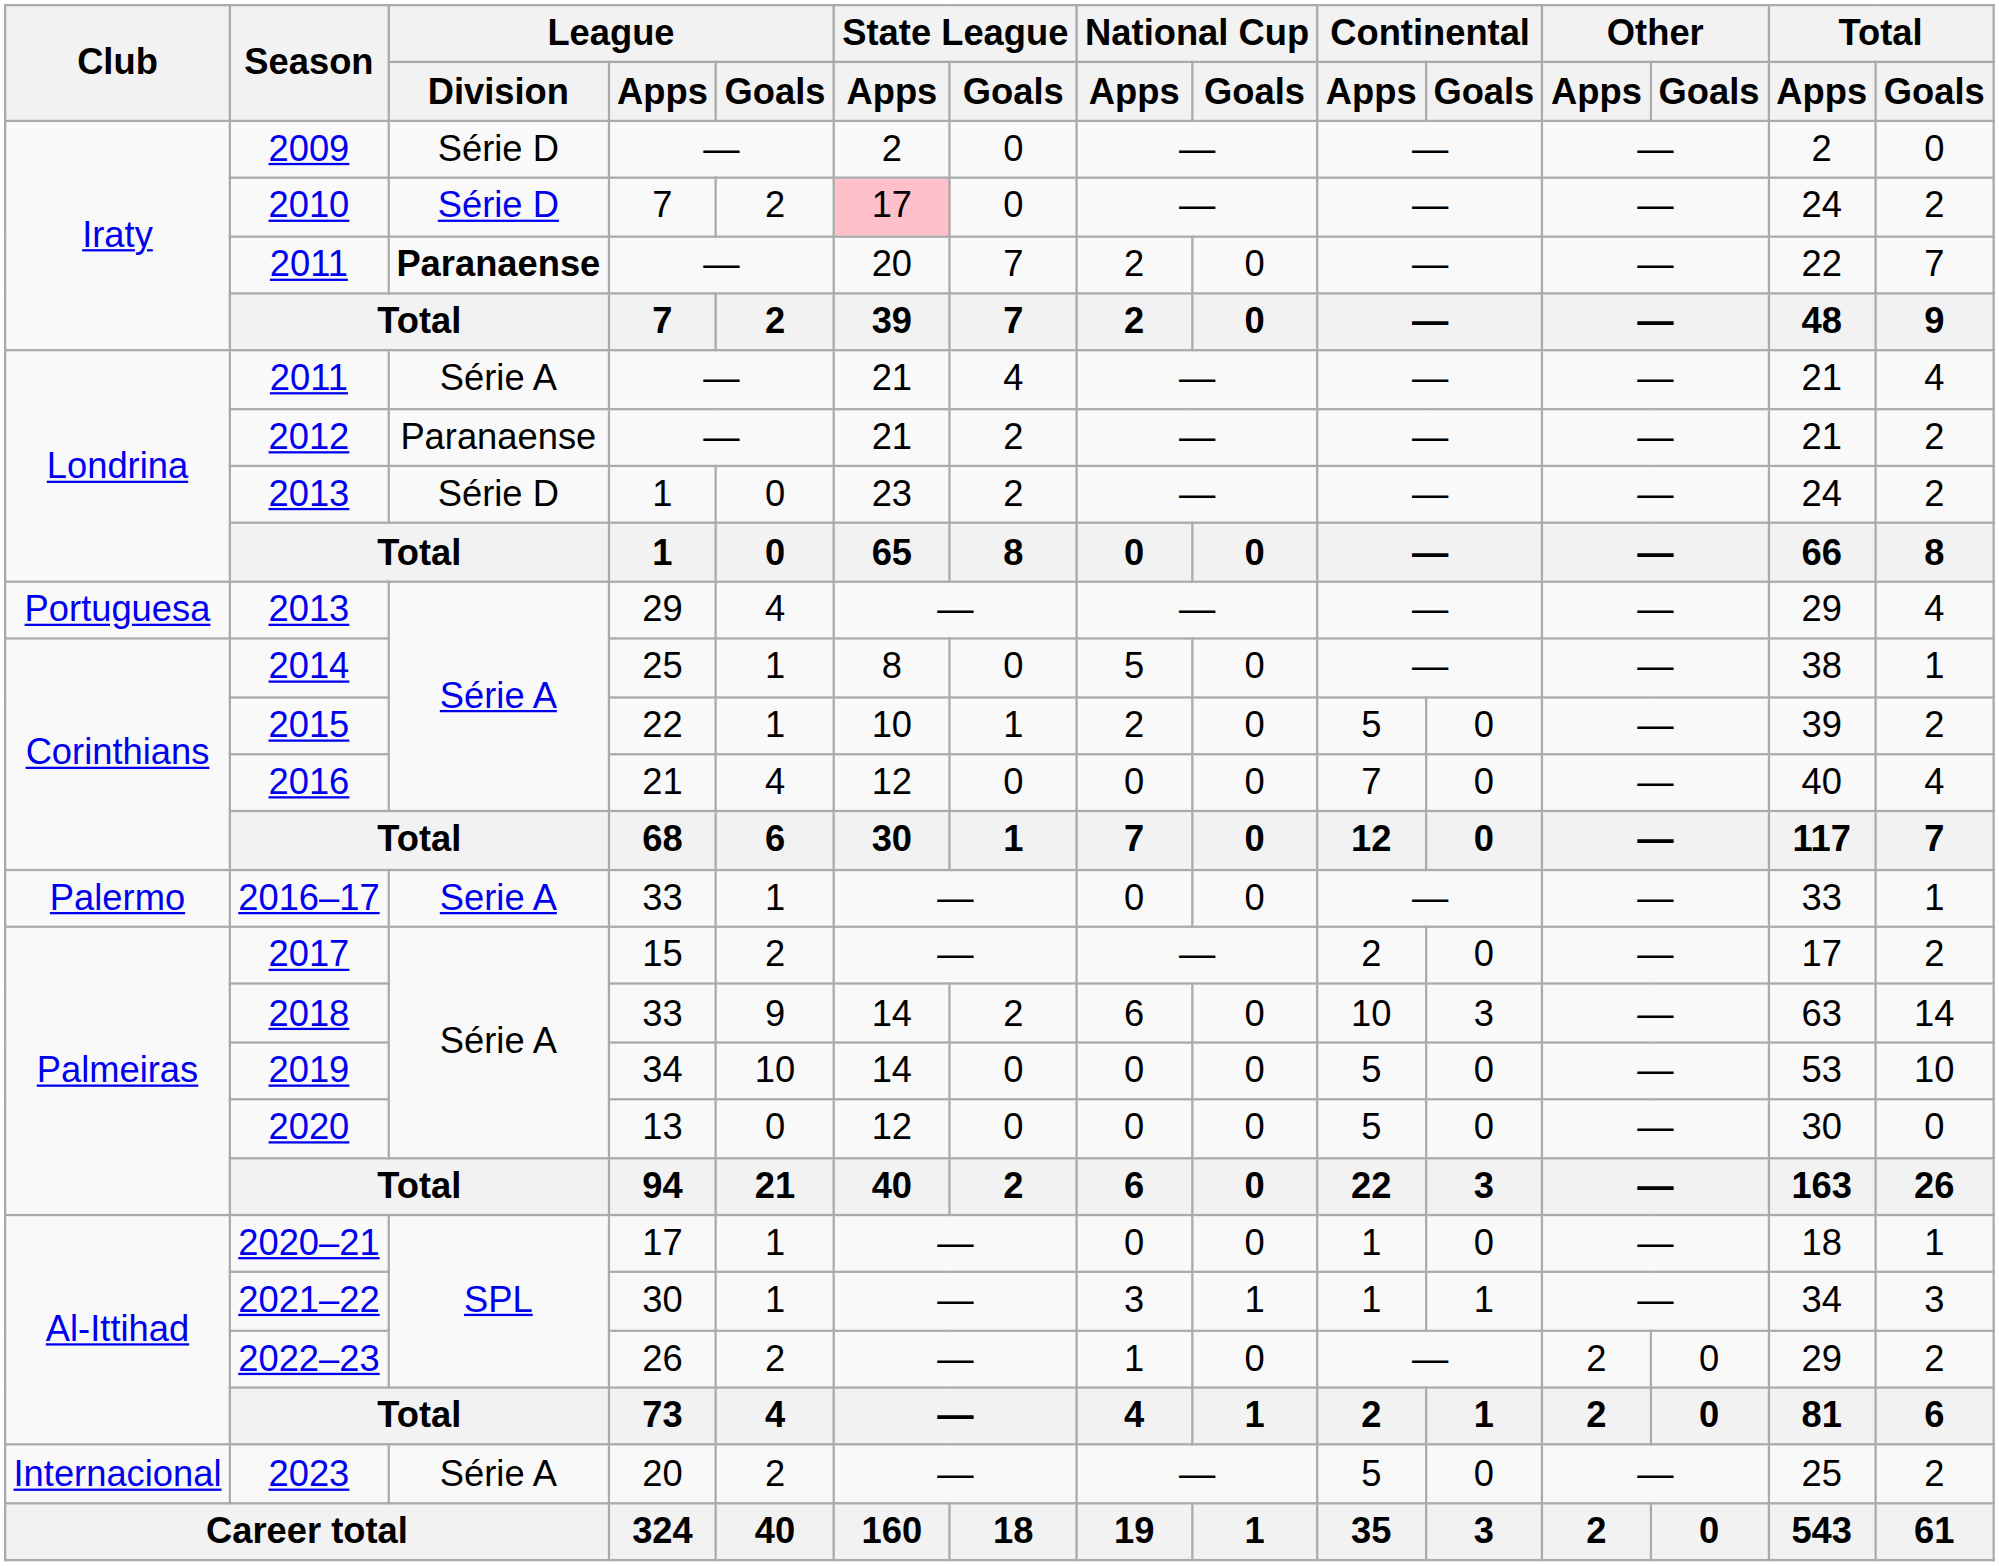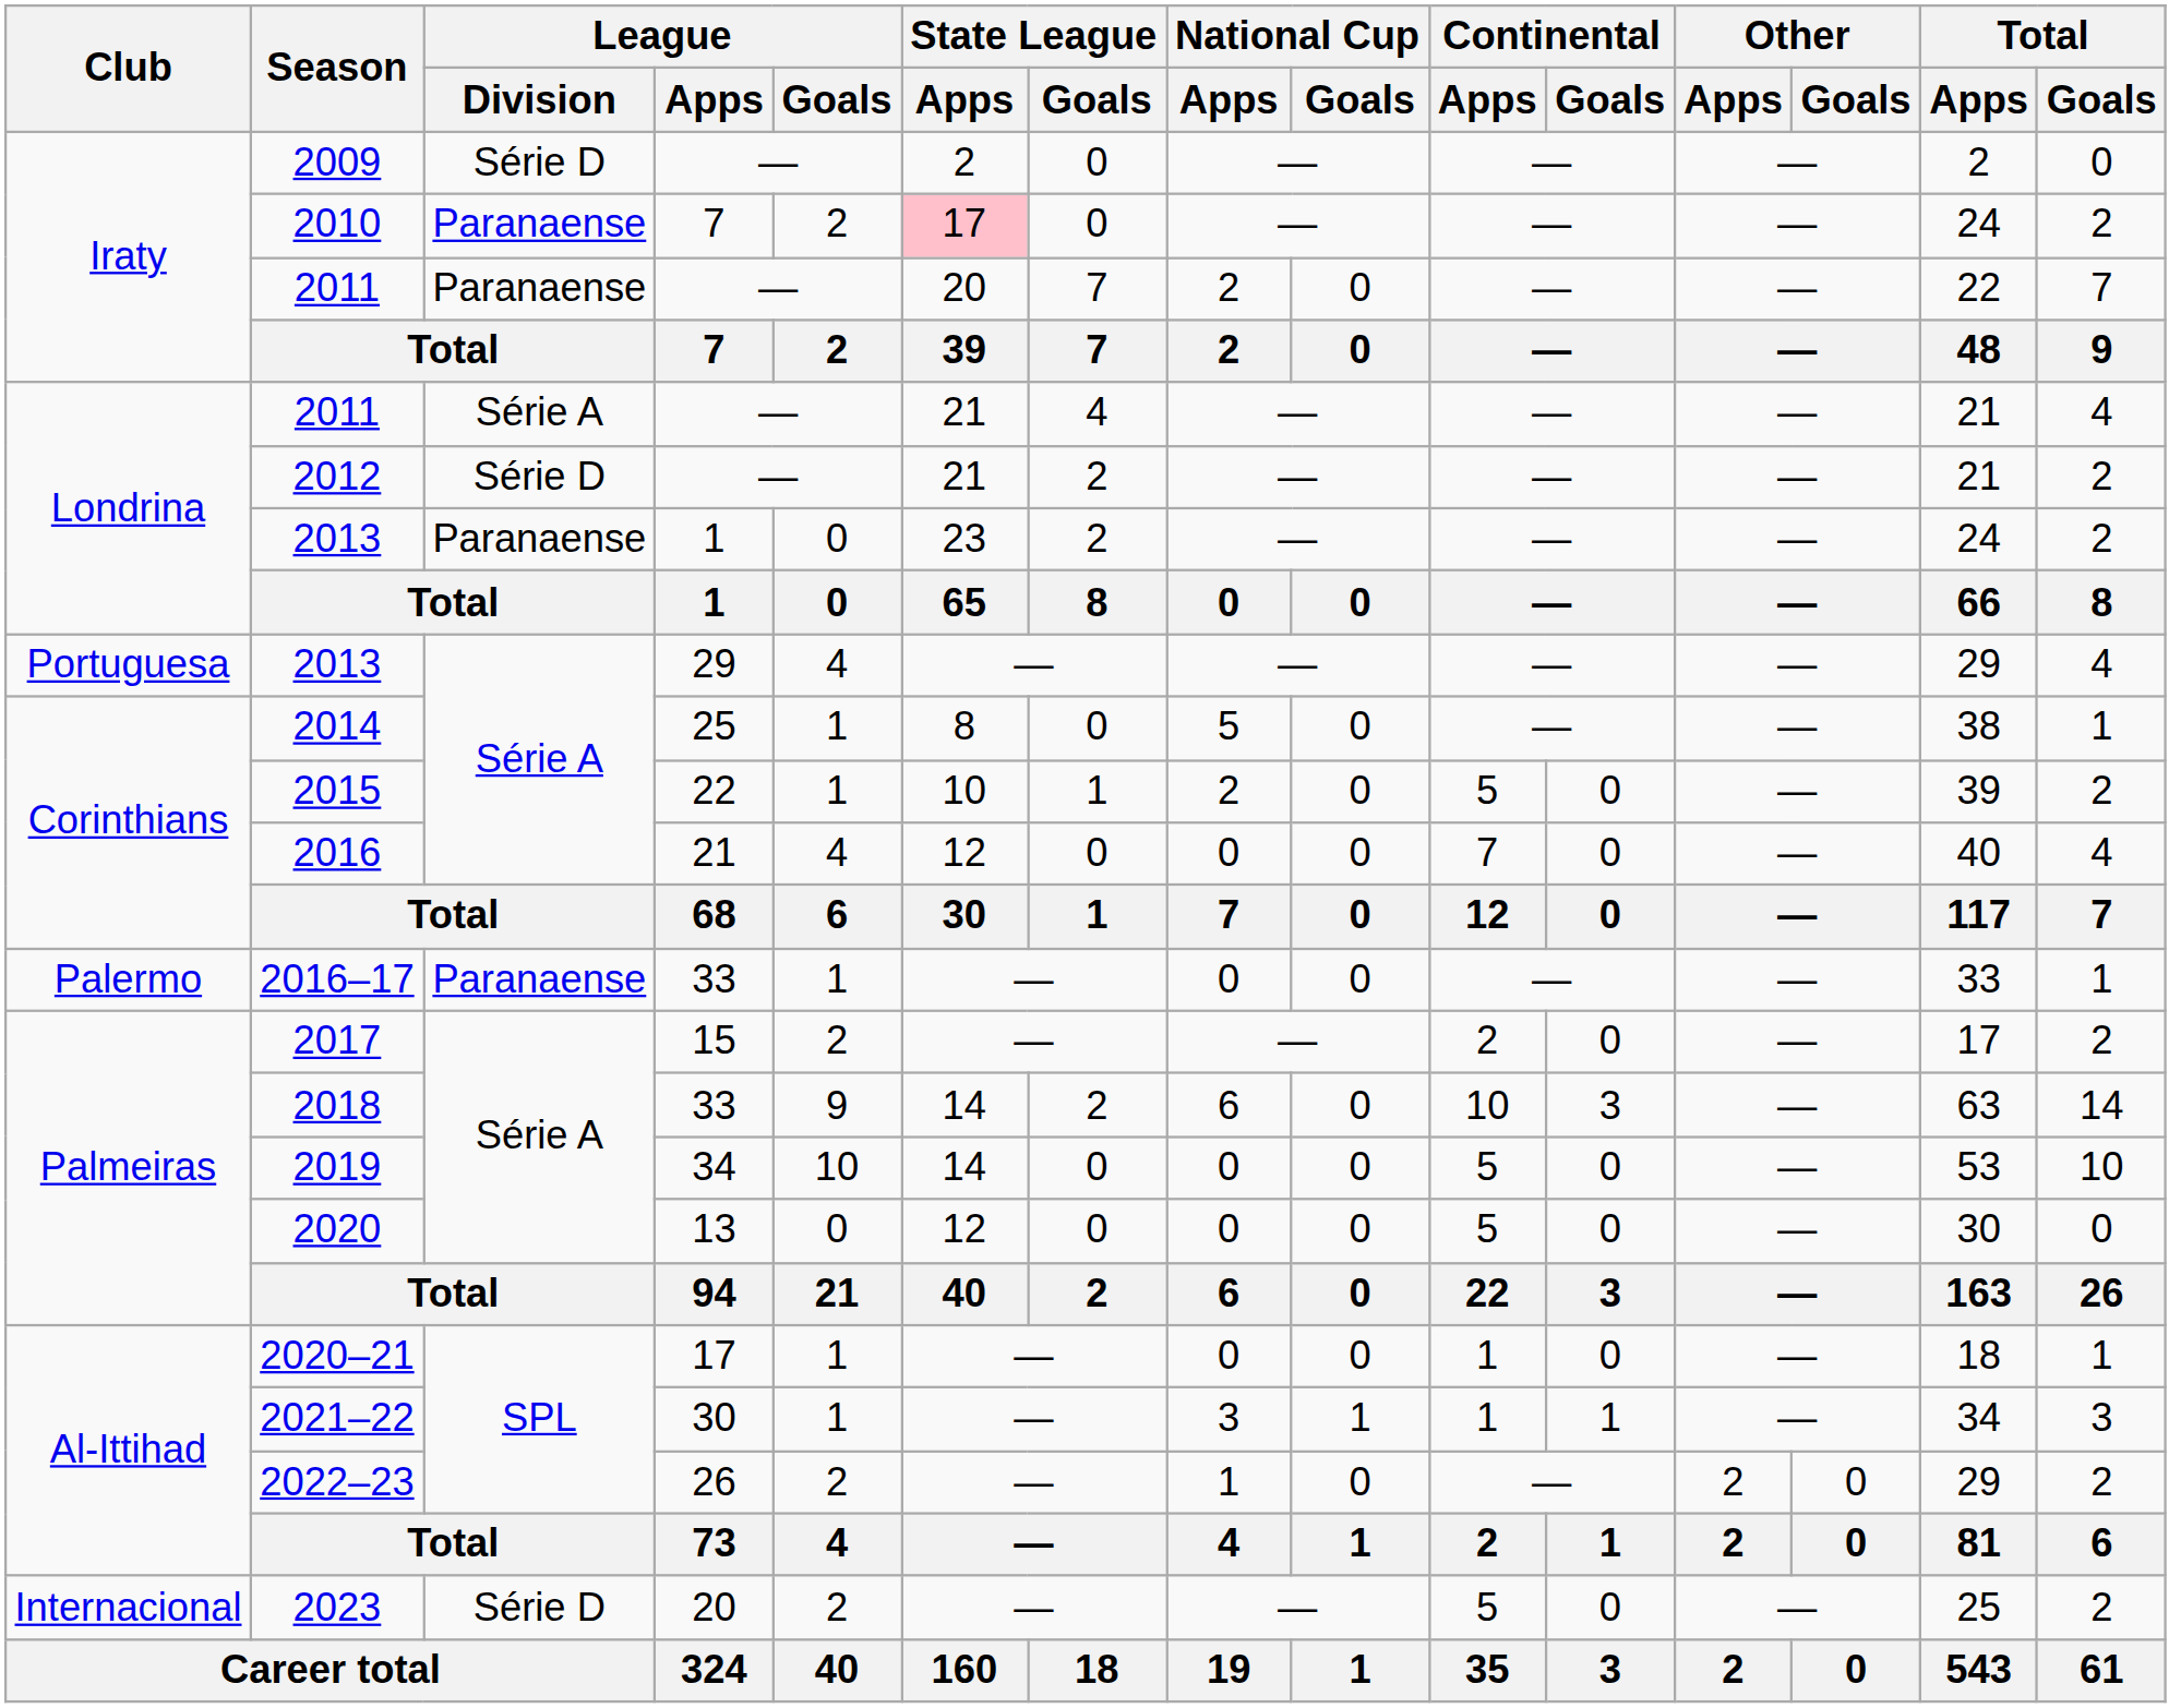 <table class="wikitable" style="text-align: center;">
 <tr>
 <th rowspan="2">Club</th>
 <th rowspan="2">Season</th>
 <th colspan="3">League</th>
 <th colspan="2">State League</th>
 <th colspan="2">National Cup</th>
 <th colspan="2">Continental</th>
 <th colspan="2">Other</th>
 <th colspan="2">Total</th>
 </tr>
 <tr>
 <th>Division</th>
 <th>Apps</th>
 <th>Goals</th>
 <th>Apps</th>
 <th>Goals</th>
 <th>Apps</th>
 <th>Goals</th>
 <th>Apps</th>
 <th>Goals</th>
 <th>Apps</th>
 <th>Goals</th>
 <th>Apps</th>
 <th>Goals</th>
 </tr>
 <tr>
 <td rowspan="4"><a href='#'>Iraty</a></td>
 <td><a href='#'>2009</a></td>
 <td>Série D</td>
 <td colspan="2">—</td>
 <td>2</td>
 <td>0</td>
 <td colspan="2">—</td>
 <td colspan="2">—</td>
 <td colspan="2">—</td>
 <td>2</td>
 <td>0</td>
 </tr>
 <tr>
 <td><a href='#'>2010</a></td>
-<td><a href='#'>Série D</a></td>
+<td><a href='#'>Paranaense</a></td>
 <td>7</td>
 <td>2</td>
 <td style="background: pink;">17</td>
 <td>0</td>
 <td colspan="2">—</td>
 <td colspan="2">—</td>
 <td colspan="2">—</td>
 <td>24</td>
 <td>2</td>
 </tr>
 <tr>
 <td><a href='#'>2011</a></td>
-<td><strong>Paranaense</strong></td>
+<td>Paranaense</td>
 <td colspan="2">—</td>
 <td>20</td>
 <td>7</td>
 <td>2</td>
 <td>0</td>
 <td colspan="2">—</td>
 <td colspan="2">—</td>
 <td>22</td>
 <td>7</td>
 </tr>
 <tr>
 <th colspan="2">Total</th>
 <th>7</th>
 <th>2</th>
 <th>39</th>
 <th>7</th>
 <th>2</th>
 <th>0</th>
 <th colspan="2">—</th>
 <th colspan="2">—</th>
 <th>48</th>
 <th>9</th>
 </tr>
 <tr>
 <td rowspan="4"><a href='#'>Londrina</a></td>
 <td><a href='#'>2011</a></td>
 <td>Série A</td>
 <td colspan="2">—</td>
 <td>21</td>
 <td>4</td>
 <td colspan="2">—</td>
 <td colspan="2">—</td>
 <td colspan="2">—</td>
 <td>21</td>
 <td>4</td>
 </tr>
 <tr>
 <td><a href='#'>2012</a></td>
-<td>Paranaense</td>
+<td>Série D</td>
 <td colspan="2">—</td>
 <td>21</td>
 <td>2</td>
 <td colspan="2">—</td>
 <td colspan="2">—</td>
 <td colspan="2">—</td>
 <td>21</td>
 <td>2</td>
 </tr>
 <tr>
 <td><a href='#'>2013</a></td>
-<td>Série D</td>
+<td>Paranaense</td>
 <td>1</td>
 <td>0</td>
 <td>23</td>
 <td>2</td>
 <td colspan="2">—</td>
 <td colspan="2">—</td>
 <td colspan="2">—</td>
 <td>24</td>
 <td>2</td>
 </tr>
 <tr>
 <th colspan="2">Total</th>
 <th>1</th>
 <th>0</th>
 <th>65</th>
 <th>8</th>
 <th>0</th>
 <th>0</th>
 <th colspan="2">—</th>
 <th colspan="2">—</th>
 <th>66</th>
 <th>8</th>
 </tr>
 <tr>
 <td><a href='#'>Portuguesa</a></td>
 <td><a href='#'>2013</a></td>
 <td rowspan="4"><a href='#'>Série A</a></td>
 <td>29</td>
 <td>4</td>
 <td colspan="2">—</td>
 <td colspan="2">—</td>
 <td colspan="2">—</td>
 <td colspan="2">—</td>
 <td>29</td>
 <td>4</td>
 </tr>
 <tr>
 <td rowspan="4"><a href='#'>Corinthians</a></td>
 <td><a href='#'>2014</a></td>
 <td>25</td>
 <td>1</td>
 <td>8</td>
 <td>0</td>
 <td>5</td>
 <td>0</td>
 <td colspan="2">—</td>
 <td colspan="2">—</td>
 <td>38</td>
 <td>1</td>
 </tr>
 <tr>
 <td><a href='#'>2015</a></td>
 <td>22</td>
 <td>1</td>
 <td>10</td>
 <td>1</td>
 <td>2</td>
 <td>0</td>
 <td>5</td>
 <td>0</td>
 <td colspan="2">—</td>
 <td>39</td>
 <td>2</td>
 </tr>
 <tr>
 <td><a href='#'>2016</a></td>
 <td>21</td>
 <td>4</td>
 <td>12</td>
 <td>0</td>
 <td>0</td>
 <td>0</td>
 <td>7</td>
 <td>0</td>
 <td colspan="2">—</td>
 <td>40</td>
 <td>4</td>
 </tr>
 <tr>
 <th colspan="2">Total</th>
 <th>68</th>
 <th>6</th>
 <th>30</th>
 <th>1</th>
 <th>7</th>
 <th>0</th>
 <th>12</th>
 <th>0</th>
 <th colspan="2">—</th>
 <th>117</th>
 <th>7</th>
 </tr>
 <tr>
 <td><a href='#'>Palermo</a></td>
 <td><a href='#'>2016–17</a></td>
-<td><a href='#'>Serie A</a></td>
+<td><a href='#'>Paranaense</a></td>
 <td>33</td>
 <td>1</td>
 <td colspan="2">—</td>
 <td>0</td>
 <td>0</td>
 <td colspan="2">—</td>
 <td colspan="2">—</td>
 <td>33</td>
 <td>1</td>
 </tr>
 <tr>
 <td rowspan="5"><a href='#'>Palmeiras</a></td>
 <td><a href='#'>2017</a></td>
 <td rowspan="4">Série A</td>
 <td>15</td>
 <td>2</td>
 <td colspan="2">—</td>
 <td colspan="2">—</td>
 <td>2</td>
 <td>0</td>
 <td colspan="2">—</td>
 <td>17</td>
 <td>2</td>
 </tr>
 <tr>
 <td><a href='#'>2018</a></td>
 <td>33</td>
 <td>9</td>
 <td>14</td>
 <td>2</td>
 <td>6</td>
 <td>0</td>
 <td>10</td>
 <td>3</td>
 <td colspan="2">—</td>
 <td>63</td>
 <td>14</td>
 </tr>
 <tr>
 <td><a href='#'>2019</a></td>
 <td>34</td>
 <td>10</td>
 <td>14</td>
 <td>0</td>
 <td>0</td>
 <td>0</td>
 <td>5</td>
 <td>0</td>
 <td colspan="2">—</td>
 <td>53</td>
 <td>10</td>
 </tr>
 <tr>
 <td><a href='#'>2020</a></td>
 <td>13</td>
 <td>0</td>
 <td>12</td>
 <td>0</td>
 <td>0</td>
 <td>0</td>
 <td>5</td>
 <td>0</td>
 <td colspan="2">—</td>
 <td>30</td>
 <td>0</td>
 </tr>
 <tr>
 <th colspan="2">Total</th>
 <th>94</th>
 <th>21</th>
 <th>40</th>
 <th>2</th>
 <th>6</th>
 <th>0</th>
 <th>22</th>
 <th>3</th>
 <th colspan="2">—</th>
 <th>163</th>
 <th>26</th>
 </tr>
 <tr>
 <td rowspan="4"><a href='#'>Al-Ittihad</a></td>
 <td><a href='#'>2020–21</a></td>
 <td rowspan="3"><a href='#'>SPL</a></td>
 <td>17</td>
 <td>1</td>
 <td colspan="2">—</td>
 <td>0</td>
 <td>0</td>
 <td>1</td>
 <td>0</td>
 <td colspan="2">—</td>
 <td>18</td>
 <td>1</td>
 </tr>
 <tr>
 <td><a href='#'>2021–22</a></td>
 <td>30</td>
 <td>1</td>
 <td colspan="2">—</td>
 <td>3</td>
 <td>1</td>
 <td>1</td>
 <td>1</td>
 <td colspan="2">—</td>
 <td>34</td>
 <td>3</td>
 </tr>
 <tr>
 <td><a href='#'>2022–23</a></td>
 <td>26</td>
 <td>2</td>
 <td colspan="2">—</td>
 <td>1</td>
 <td>0</td>
 <td colspan="2">—</td>
 <td>2</td>
 <td>0</td>
 <td>29</td>
 <td>2</td>
 </tr>
 <tr>
 <th colspan="2">Total</th>
 <th>73</th>
 <th>4</th>
 <th colspan="2">—</th>
 <th>4</th>
 <th>1</th>
 <th>2</th>
 <th>1</th>
 <th>2</th>
 <th>0</th>
 <th>81</th>
 <th>6</th>
 </tr>
 <tr>
 <td><a href='#'>Internacional</a></td>
 <td><a href='#'>2023</a></td>
-<td>Série A</td>
+<td>Série D</td>
 <td>20</td>
 <td>2</td>
 <td colspan="2">—</td>
 <td colspan="2">—</td>
 <td>5</td>
 <td>0</td>
 <td colspan="2">—</td>
 <td>25</td>
 <td>2</td>
 </tr>
 <tr>
 <th colspan="3">Career total</th>
 <th>324</th>
 <th>40</th>
 <th>160</th>
 <th>18</th>
 <th>19</th>
 <th>1</th>
 <th>35</th>
 <th>3</th>
 <th>2</th>
 <th>0</th>
 <th>543</th>
 <th>61</th>
 </tr>
 </table>
